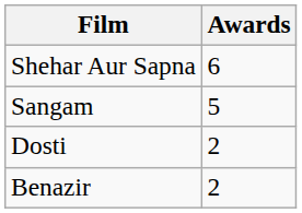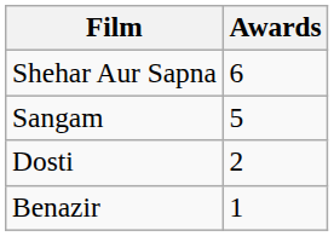 <table class="wikitable">
 <tr>
 <th>Film</th>
 <th>Awards</th>
 </tr>
 <tr>
 <td>Shehar Aur Sapna</td>
 <td>6</td>
 </tr>
 <tr>
 <td>Sangam</td>
 <td>5</td>
 </tr>
 <tr>
 <td>Dosti</td>
 <td>2</td>
 </tr>
 <tr>
 <td>Benazir</td>
-<td>2</td>
+<td>1</td>
 </tr>
 </table>
